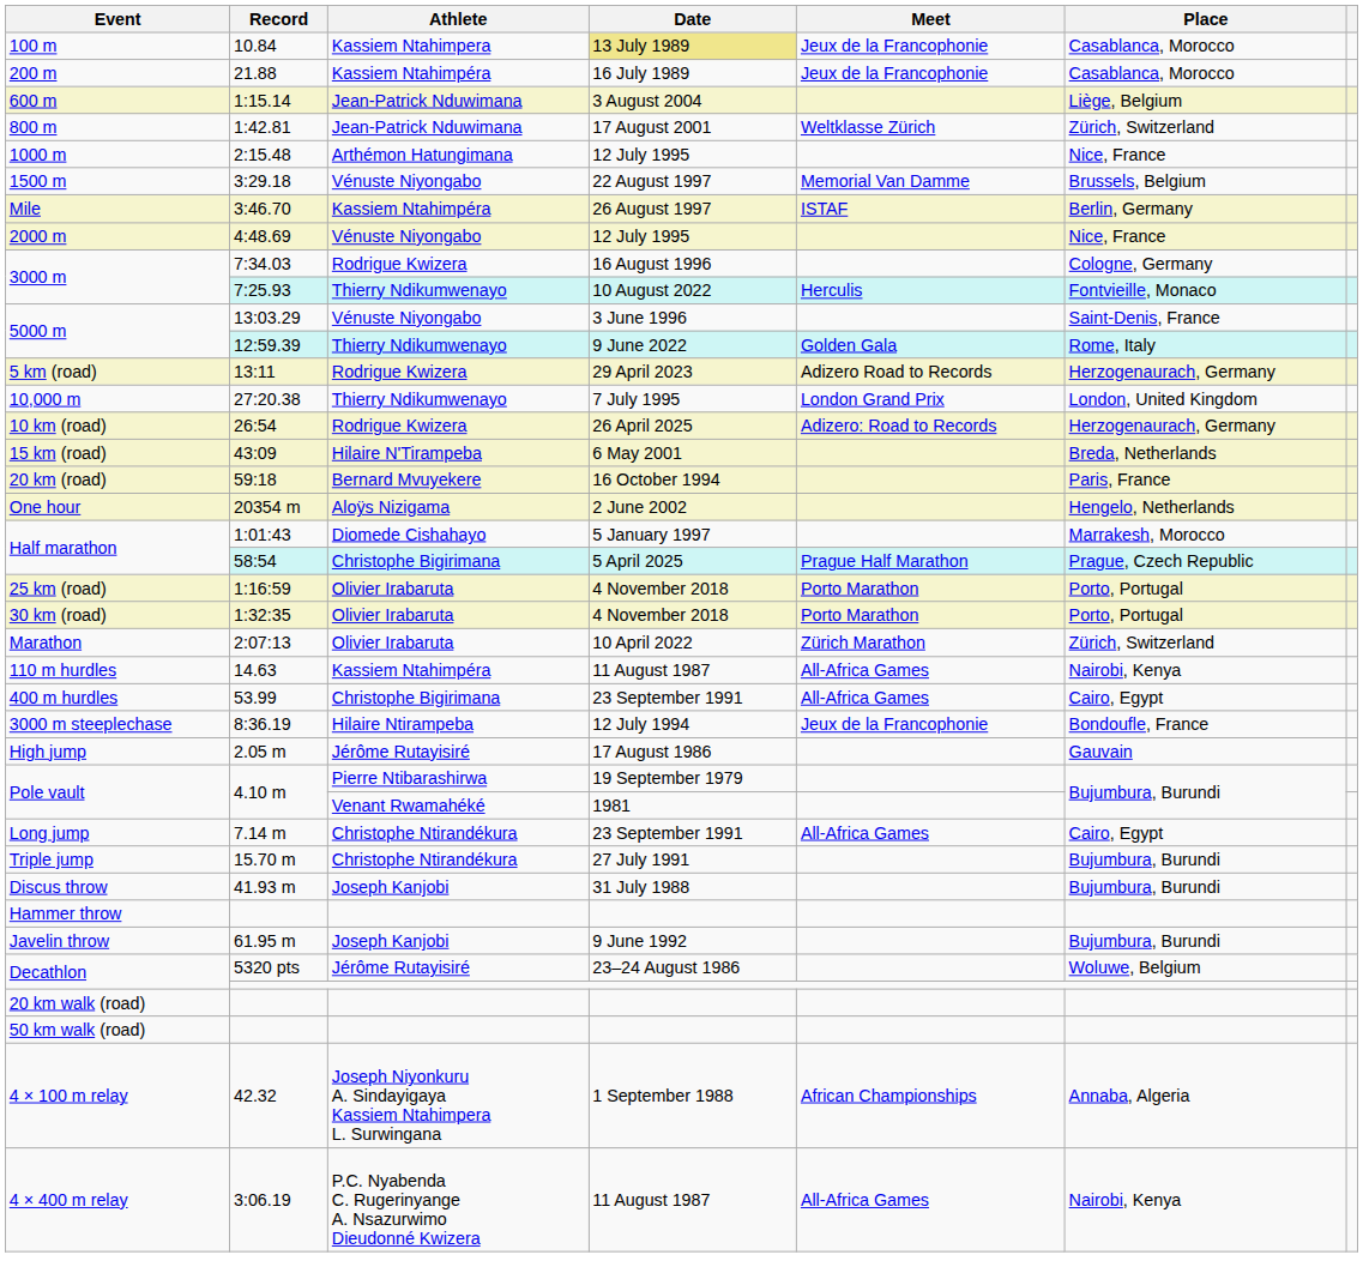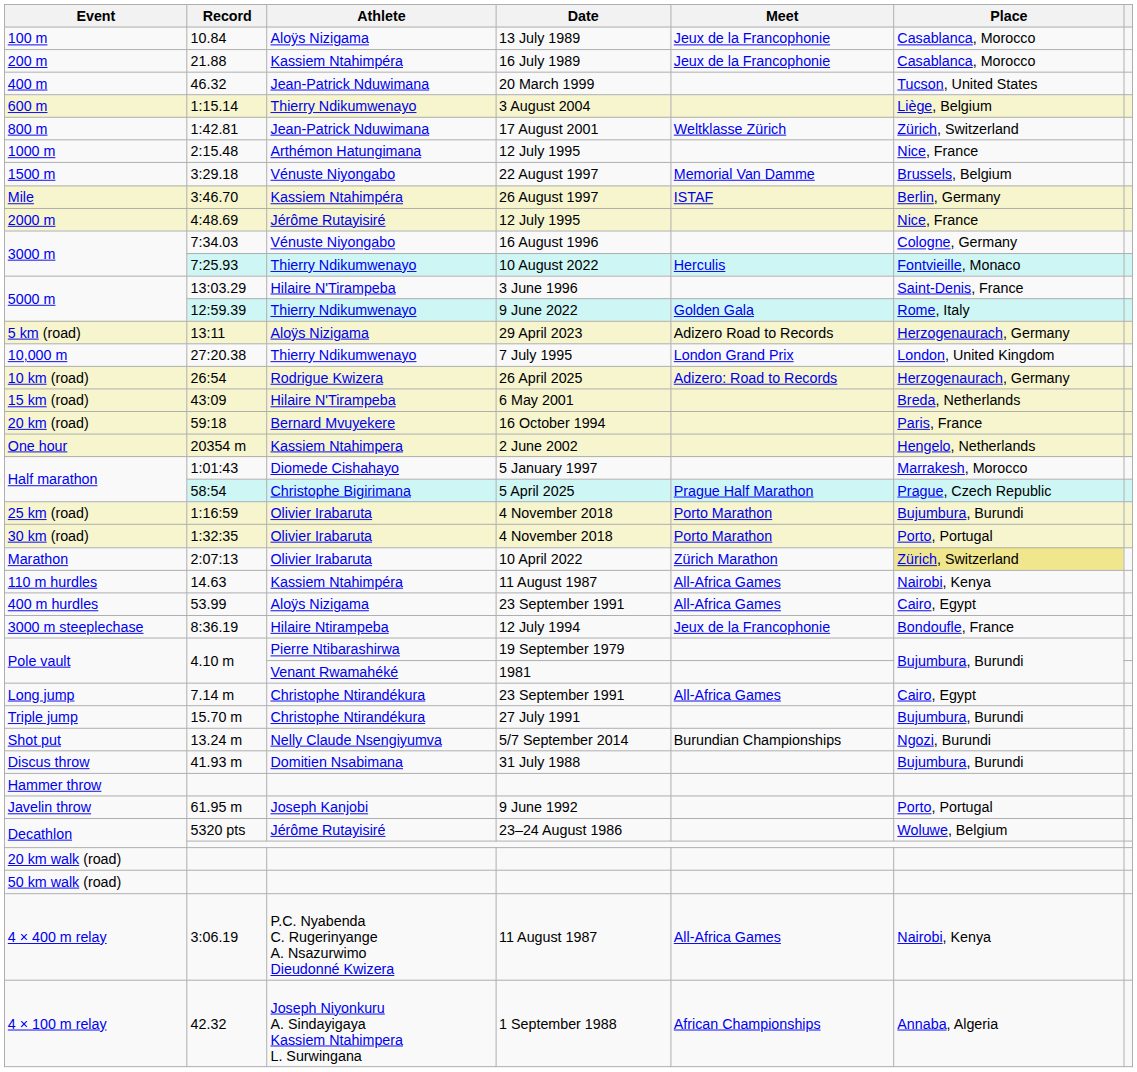 <table class="wikitable" style="font-size:95%; width: 95%;">
 <tr>
 <th>Event</th>
 <th>Record</th>
 <th>Athlete</th>
 <th>Date</th>
 <th>Meet</th>
 <th>Place</th>
 <th></th>
 </tr>
 <tr>
 <td><a href='#'>100 m</a></td>
 <td>10.84</td>
-<td><a href='#'>Kassiem Ntahimpera</a></td>
-<td style="background: khaki;">13 July 1989</td>
+<td><a href='#'>Aloÿs Nizigama</a></td>
+<td>13 July 1989</td>
 <td><a href='#'>Jeux de la Francophonie</a></td>
 <td><a href='#'>Casablanca</a>, Morocco</td>
 <td></td>
 </tr>
 <tr>
 <td><a href='#'>200 m</a></td>
 <td>21.88</td>
 <td><a href='#'>Kassiem Ntahimpéra</a></td>
 <td>16 July 1989</td>
 <td><a href='#'>Jeux de la Francophonie</a></td>
 <td><a href='#'>Casablanca</a>, Morocco</td>
 <td></td>
 </tr>
+<tr>
+<td><a href='#'>400 m</a></td>
+<td>46.32</td>
+<td><a href='#'>Jean-Patrick Nduwimana</a></td>
+<td>20 March 1999</td>
+<td></td>
+<td><a href='#'>Tucson</a>, United States</td>
+<td></td>
+</tr>
 <tr style="background:#f6F5CE;">
 <td><a href='#'>600 m</a></td>
 <td>1:15.14</td>
-<td><a href='#'>Jean-Patrick Nduwimana</a></td>
+<td><a href='#'>Thierry Ndikumwenayo</a></td>
 <td>3 August 2004</td>
 <td></td>
 <td><a href='#'>Liège</a>, Belgium</td>
 <td></td>
 </tr>
 <tr>
 <td><a href='#'>800 m</a></td>
 <td>1:42.81</td>
 <td><a href='#'>Jean-Patrick Nduwimana</a></td>
 <td>17 August 2001</td>
 <td><a href='#'>Weltklasse Zürich</a></td>
 <td><a href='#'>Zürich</a>, Switzerland</td>
 <td></td>
 </tr>
 <tr>
 <td><a href='#'>1000 m</a></td>
 <td>2:15.48</td>
 <td><a href='#'>Arthémon Hatungimana</a></td>
 <td>12 July 1995</td>
 <td></td>
 <td><a href='#'>Nice</a>, France</td>
 <td></td>
 </tr>
 <tr>
 <td><a href='#'>1500 m</a></td>
 <td>3:29.18</td>
 <td><a href='#'>Vénuste Niyongabo</a></td>
 <td>22 August 1997</td>
 <td><a href='#'>Memorial Van Damme</a></td>
 <td><a href='#'>Brussels</a>, Belgium</td>
 <td></td>
 </tr>
 <tr style="background:#f6F5CE;">
 <td><a href='#'>Mile</a></td>
 <td>3:46.70</td>
 <td><a href='#'>Kassiem Ntahimpéra</a></td>
 <td>26 August 1997</td>
 <td><a href='#'>ISTAF</a></td>
 <td><a href='#'>Berlin</a>, Germany</td>
 <td></td>
 </tr>
 <tr style="background:#f6F5CE;">
 <td><a href='#'>2000 m</a></td>
 <td>4:48.69</td>
-<td><a href='#'>Vénuste Niyongabo</a></td>
+<td><a href='#'>Jérôme Rutayisiré</a></td>
 <td>12 July 1995</td>
 <td></td>
 <td><a href='#'>Nice</a>, France</td>
 <td></td>
 </tr>
 <tr>
 <td rowspan=2><a href='#'>3000 m</a></td>
 <td>7:34.03</td>
-<td><a href='#'>Rodrigue Kwizera</a></td>
+<td><a href='#'>Vénuste Niyongabo</a></td>
 <td>16 August 1996</td>
 <td></td>
 <td><a href='#'>Cologne</a>, Germany</td>
 <td></td>
 </tr>
 <tr bgcolor=#CEF6F5>
 <td>7:25.93</td>
 <td><a href='#'>Thierry Ndikumwenayo</a></td>
 <td>10 August 2022</td>
 <td><a href='#'>Herculis</a></td>
 <td><a href='#'>Fontvieille</a>, Monaco</td>
 <td></td>
 </tr>
 <tr>
 <td rowspan=2><a href='#'>5000 m</a></td>
 <td>13:03.29</td>
-<td><a href='#'>Vénuste Niyongabo</a></td>
+<td><a href='#'>Hilaire N'Tirampeba</a></td>
 <td>3 June 1996</td>
 <td></td>
 <td><a href='#'>Saint-Denis</a>, France</td>
 <td></td>
 </tr>
 <tr style="background:#CEF6F5;">
 <td>12:59.39</td>
 <td><a href='#'>Thierry Ndikumwenayo</a></td>
 <td>9 June 2022</td>
 <td><a href='#'>Golden Gala</a></td>
 <td><a href='#'>Rome</a>, Italy</td>
 <td></td>
 </tr>
 <tr style="background:#f6F5CE;">
 <td><a href='#'>5 km</a> (road)</td>
 <td>13:11</td>
-<td><a href='#'>Rodrigue Kwizera</a></td>
+<td><a href='#'>Aloÿs Nizigama</a></td>
 <td>29 April 2023</td>
 <td>Adizero Road to Records</td>
 <td><a href='#'>Herzogenaurach</a>, Germany</td>
 <td></td>
 </tr>
 <tr>
 <td><a href='#'>10,000 m</a></td>
 <td>27:20.38</td>
 <td><a href='#'>Thierry Ndikumwenayo</a></td>
 <td>7 July 1995</td>
 <td><a href='#'>London Grand Prix</a></td>
 <td><a href='#'>London</a>, United Kingdom</td>
 <td></td>
 </tr>
 <tr style="background:#f6F5CE;">
 <td><a href='#'>10 km</a> (road)</td>
 <td>26:54</td>
 <td><a href='#'>Rodrigue Kwizera</a></td>
 <td>26 April 2025</td>
 <td><a href='#'>Adizero: Road to Records</a></td>
 <td><a href='#'>Herzogenaurach</a>, Germany</td>
 <td></td>
 </tr>
 <tr style="background:#f6F5CE;">
 <td><a href='#'>15 km</a> (road)</td>
 <td>43:09</td>
 <td><a href='#'>Hilaire N'Tirampeba</a></td>
 <td>6 May 2001</td>
 <td></td>
 <td><a href='#'>Breda</a>, Netherlands</td>
 <td></td>
 </tr>
 <tr style="background:#f6F5CE;">
 <td><a href='#'>20 km</a> (road)</td>
 <td>59:18</td>
 <td><a href='#'>Bernard Mvuyekere</a></td>
 <td>16 October 1994</td>
 <td></td>
 <td><a href='#'>Paris</a>, France</td>
 <td></td>
 </tr>
 <tr style="background:#f6F5CE;">
 <td><a href='#'>One hour</a></td>
 <td>20354 m</td>
-<td><a href='#'>Aloÿs Nizigama</a></td>
+<td><a href='#'>Kassiem Ntahimpera</a></td>
 <td>2 June 2002</td>
 <td></td>
 <td><a href='#'>Hengelo</a>, Netherlands</td>
 <td></td>
 </tr>
 <tr>
 <td rowspan=2><a href='#'>Half marathon</a></td>
 <td>1:01:43</td>
 <td><a href='#'>Diomede Cishahayo</a></td>
 <td>5 January 1997</td>
 <td></td>
 <td><a href='#'>Marrakesh</a>, Morocco</td>
 <td></td>
 </tr>
 <tr style="background:#CEF6F5;">
 <td>58:54</td>
 <td><a href='#'>Christophe Bigirimana</a></td>
 <td>5 April 2025</td>
 <td><a href='#'>Prague Half Marathon</a></td>
 <td><a href='#'>Prague</a>, Czech Republic</td>
 <td></td>
 </tr>
 <tr style="background:#f6F5CE;">
 <td><a href='#'>25 km</a> (road)</td>
 <td>1:16:59</td>
 <td><a href='#'>Olivier Irabaruta</a></td>
 <td>4 November 2018</td>
 <td><a href='#'>Porto Marathon</a></td>
-<td><a href='#'>Porto</a>, Portugal</td>
+<td><a href='#'>Bujumbura</a>, Burundi</td>
 <td></td>
 </tr>
 <tr style="background:#f6F5CE;">
 <td><a href='#'>30 km</a> (road)</td>
 <td>1:32:35</td>
 <td><a href='#'>Olivier Irabaruta</a></td>
 <td>4 November 2018</td>
 <td><a href='#'>Porto Marathon</a></td>
 <td><a href='#'>Porto</a>, Portugal</td>
 <td></td>
 </tr>
 <tr>
 <td><a href='#'>Marathon</a></td>
 <td>2:07:13</td>
 <td><a href='#'>Olivier Irabaruta</a></td>
 <td>10 April 2022</td>
 <td><a href='#'>Zürich Marathon</a></td>
-<td><a href='#'>Zürich</a>, Switzerland</td>
+<td style="background: khaki;"><a href='#'>Zürich</a>, Switzerland</td>
 <td></td>
 </tr>
 <tr>
 <td><a href='#'>110 m hurdles</a></td>
 <td>14.63</td>
 <td><a href='#'>Kassiem Ntahimpéra</a></td>
 <td>11 August 1987</td>
 <td><a href='#'>All-Africa Games</a></td>
 <td><a href='#'>Nairobi</a>, Kenya</td>
 <td></td>
 </tr>
 <tr>
 <td><a href='#'>400 m hurdles</a></td>
 <td>53.99</td>
-<td><a href='#'>Christophe Bigirimana</a></td>
+<td><a href='#'>Aloÿs Nizigama</a></td>
 <td>23 September 1991</td>
 <td><a href='#'>All-Africa Games</a></td>
 <td><a href='#'>Cairo</a>, Egypt</td>
 <td></td>
 </tr>
 <tr>
 <td><a href='#'>3000 m steeplechase</a></td>
 <td>8:36.19</td>
 <td><a href='#'>Hilaire Ntirampeba</a></td>
 <td>12 July 1994</td>
 <td><a href='#'>Jeux de la Francophonie</a></td>
 <td><a href='#'>Bondoufle</a>, France</td>
-<td></td>
-</tr>
-<tr>
-<td><a href='#'>High jump</a></td>
-<td>2.05 m</td>
-<td><a href='#'>Jérôme Rutayisiré</a></td>
-<td>17 August 1986</td>
-<td></td>
-<td><a href='#'>Gauvain</a></td>
 <td></td>
 </tr>
 <tr>
 <td rowspan=2><a href='#'>Pole vault</a></td>
 <td rowspan=2>4.10 m</td>
 <td><a href='#'>Pierre Ntibarashirwa</a></td>
 <td>19 September 1979</td>
 <td></td>
 <td rowspan=2><a href='#'>Bujumbura</a>, Burundi</td>
 <td></td>
 </tr>
 <tr>
 <td><a href='#'>Venant Rwamahéké</a></td>
 <td>1981</td>
 <td></td>
 <td></td>
 </tr>
 <tr>
 <td><a href='#'>Long jump</a></td>
 <td>7.14 m</td>
 <td><a href='#'>Christophe Ntirandékura</a></td>
 <td>23 September 1991</td>
 <td><a href='#'>All-Africa Games</a></td>
 <td><a href='#'>Cairo</a>, Egypt</td>
 <td></td>
 </tr>
 <tr>
 <td><a href='#'>Triple jump</a></td>
 <td>15.70 m</td>
 <td><a href='#'>Christophe Ntirandékura</a></td>
 <td>27 July 1991</td>
 <td></td>
 <td><a href='#'>Bujumbura</a>, Burundi</td>
 <td></td>
 </tr>
 <tr>
+<td><a href='#'>Shot put</a></td>
+<td>13.24 m</td>
+<td><a href='#'>Nelly Claude Nsengiyumva</a></td>
+<td>5/7 September 2014</td>
+<td>Burundian Championships</td>
+<td><a href='#'>Ngozi</a>, Burundi</td>
+<td></td>
+</tr>
+<tr>
 <td><a href='#'>Discus throw</a></td>
 <td>41.93 m</td>
-<td><a href='#'>Joseph Kanjobi</a></td>
+<td><a href='#'>Domitien Nsabimana</a></td>
 <td>31 July 1988</td>
 <td></td>
 <td><a href='#'>Bujumbura</a>, Burundi</td>
 <td></td>
 </tr>
 <tr>
 <td><a href='#'>Hammer throw</a></td>
 <td></td>
 <td></td>
 <td></td>
 <td></td>
 <td></td>
 <td></td>
 </tr>
 <tr>
 <td><a href='#'>Javelin throw</a></td>
 <td>61.95 m</td>
 <td><a href='#'>Joseph Kanjobi</a></td>
 <td>9 June 1992</td>
 <td></td>
-<td><a href='#'>Bujumbura</a>, Burundi</td>
+<td><a href='#'>Porto</a>, Portugal</td>
 <td></td>
 </tr>
 <tr>
 <td rowspan=2><a href='#'>Decathlon</a></td>
 <td>5320 pts </td>
 <td><a href='#'>Jérôme Rutayisiré</a></td>
 <td>23–24 August 1986</td>
 <td></td>
 <td><a href='#'>Woluwe</a>, Belgium</td>
 <td></td>
 </tr>
 <tr>
 <td colspan=5></td>
 <td></td>
 </tr>
 <tr>
 <td><a href='#'>20 km walk</a> (road)</td>
 <td></td>
 <td></td>
 <td></td>
 <td></td>
 <td></td>
 <td></td>
 </tr>
 <tr>
 <td><a href='#'>50 km walk</a> (road)</td>
 <td></td>
 <td></td>
 <td></td>
 <td></td>
 <td></td>
 <td></td>
 </tr>
 <tr>
+<td><a href='#'>4 × 400 m relay</a></td>
+<td>3:06.19</td>
+<td><br>P.C. Nyabenda<br>C. Rugerinyange<br>A. Nsazurwimo<br><a href='#'>Dieudonné Kwizera</a></td>
+<td>11 August 1987</td>
+<td><a href='#'>All-Africa Games</a></td>
+<td><a href='#'>Nairobi</a>, Kenya</td>
+<td></td>
+</tr>
+<tr>
 <td><a href='#'>4 × 100 m relay</a></td>
 <td>42.32</td>
 <td><br><a href='#'>Joseph Niyonkuru</a><br>A. Sindayigaya<br><a href='#'>Kassiem Ntahimpera</a><br>L. Surwingana</td>
 <td>1 September 1988</td>
 <td><a href='#'>African Championships</a></td>
 <td><a href='#'>Annaba</a>, Algeria</td>
 <td></td>
 </tr>
-<tr>
-<td><a href='#'>4 × 400 m relay</a></td>
-<td>3:06.19</td>
-<td><br>P.C. Nyabenda<br>C. Rugerinyange<br>A. Nsazurwimo<br><a href='#'>Dieudonné Kwizera</a></td>
-<td>11 August 1987</td>
-<td><a href='#'>All-Africa Games</a></td>
-<td><a href='#'>Nairobi</a>, Kenya</td>
-<td></td>
-</tr>
 </table>
